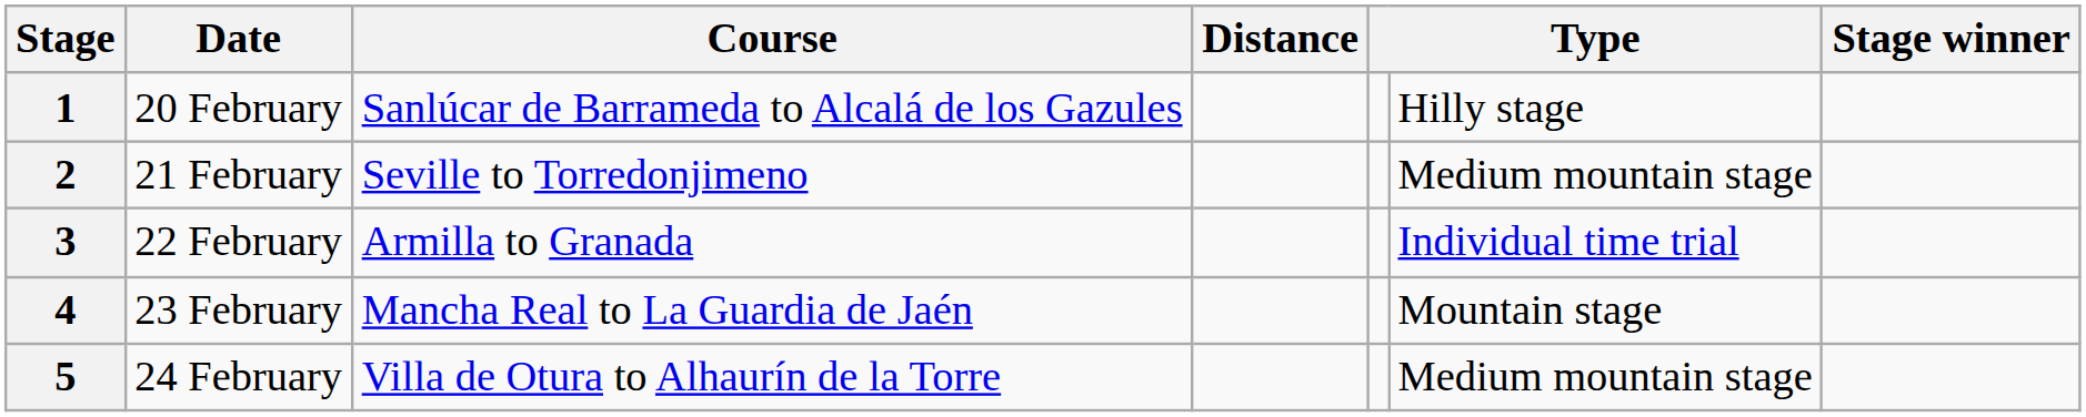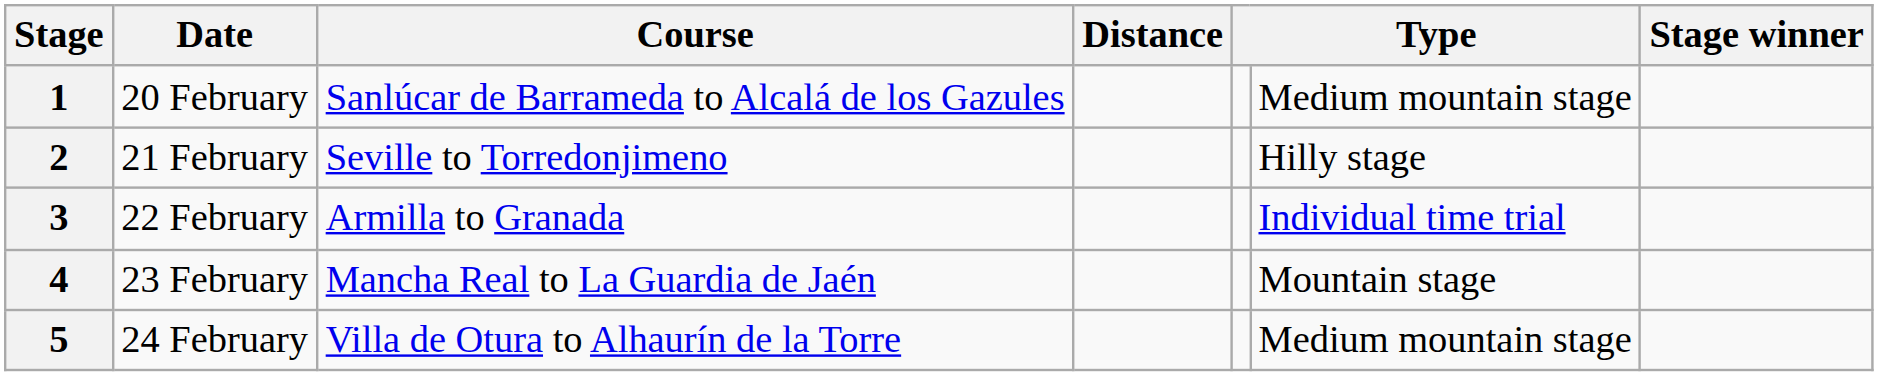 <table class="wikitable">
 <tr>
 <th scope="col">Stage</th>
 <th scope="col">Date</th>
 <th scope="col">Course</th>
 <th scope="col">Distance</th>
 <th scope="col" colspan="2">Type</th>
 <th scope="col">Stage winner</th>
 </tr>
 <tr>
 <th scope="row" style="text-align:center;">1</th>
 <td style="text-align:center;">20 February</td>
 <td><a href='#'>Sanlúcar de Barrameda</a> to <a href='#'>Alcalá de los Gazules</a></td>
 <td style="text-align:center;"></td>
 <td></td>
-<td>Hilly stage</td>
+<td>Medium mountain stage</td>
 <td></td>
 </tr>
 <tr>
 <th scope="row" style="text-align:center;">2</th>
 <td style="text-align:center;">21 February</td>
 <td><a href='#'>Seville</a> to <a href='#'>Torredonjimeno</a></td>
 <td style="text-align:center;"></td>
 <td></td>
-<td>Medium mountain stage</td>
+<td>Hilly stage</td>
 <td></td>
 </tr>
 <tr>
 <th scope="row" style="text-align:center;">3</th>
 <td style="text-align:center;">22 February</td>
 <td><a href='#'>Armilla</a> to <a href='#'>Granada</a></td>
 <td style="text-align:center;"></td>
 <td></td>
 <td><a href='#'>Individual time trial</a></td>
 <td></td>
 </tr>
 <tr>
 <th scope="row" style="text-align:center;">4</th>
 <td style="text-align:center;">23 February</td>
 <td><a href='#'>Mancha Real</a> to <a href='#'>La Guardia de Jaén</a></td>
 <td style="text-align:center;"></td>
 <td></td>
 <td>Mountain stage</td>
 <td></td>
 </tr>
 <tr>
 <th scope="row" style="text-align:center;">5</th>
 <td style="text-align:center;">24 February</td>
 <td><a href='#'>Villa de Otura</a> to <a href='#'>Alhaurín de la Torre</a></td>
 <td style="text-align:center;"></td>
 <td></td>
 <td>Medium mountain stage</td>
 <td></td>
 </tr>
 </table>
